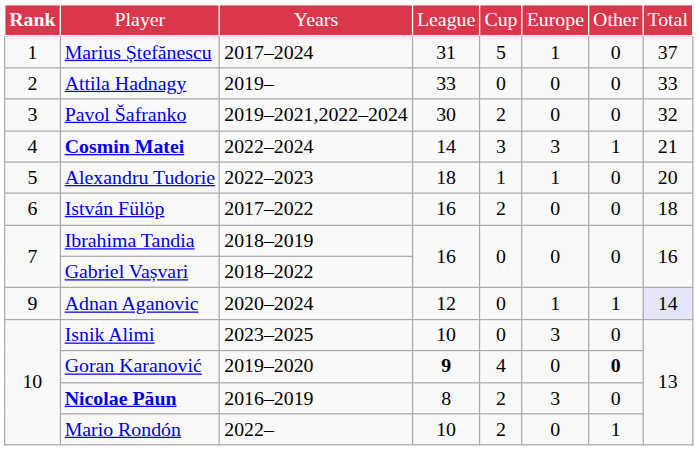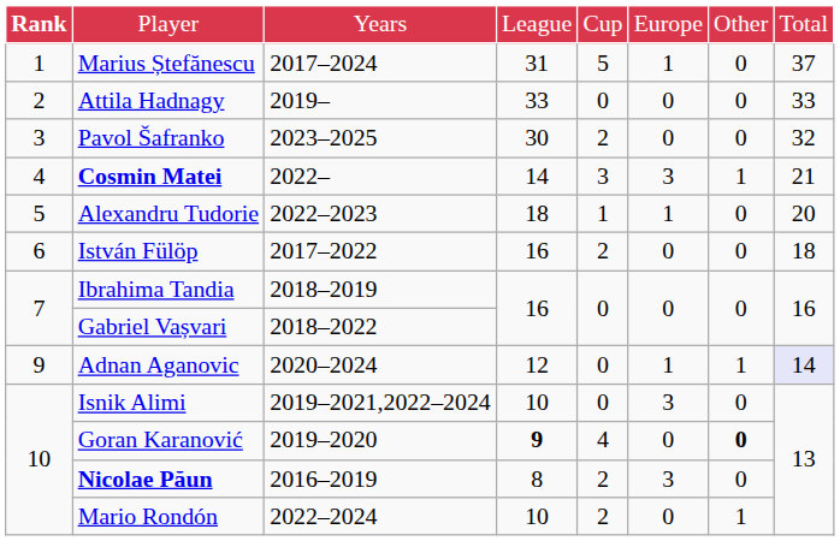 <table class="wikitable sortable" style="text-align:center">
 <tr>
 <th style="background:#da374c;color:#fdfdfd;border:1px solid #fdfdfd;;">Rank</th>
 <td style="background:#da374c;color:#fdfdfd;border:1px solid #fdfdfd;;">Player</td>
 <td style="background:#da374c;color:#fdfdfd;border:1px solid #fdfdfd;;">Years</td>
 <td style="background:#da374c;color:#fdfdfd;border:1px solid #fdfdfd;;">League</td>
 <td style="background:#da374c;color:#fdfdfd;border:1px solid #fdfdfd;;">Cup</td>
 <td style="background:#da374c;color:#fdfdfd;border:1px solid #fdfdfd;;">Europe</td>
 <td style="background:#da374c;color:#fdfdfd;border:1px solid #fdfdfd;;">Other</td>
 <td style="background:#da374c;color:#fdfdfd;border:1px solid #fdfdfd;;">Total</td>
 </tr>
 <tr>
 <td>1</td>
 <td style="text-align:left;"> <a href='#'>Marius Ștefănescu</a></td>
 <td style="text-align:left;">2017–2024</td>
 <td>31</td>
 <td>5</td>
 <td>1</td>
 <td>0</td>
 <td>37</td>
 </tr>
 <tr>
 <td>2</td>
 <td style="text-align:left;"> <a href='#'>Attila Hadnagy</a></td>
 <td style="text-align:left;">2019–</td>
 <td>33</td>
 <td>0</td>
 <td>0</td>
 <td>0</td>
 <td>33</td>
 </tr>
 <tr>
 <td>3</td>
 <td style="text-align:left;"> <a href='#'>Pavol Šafranko</a></td>
-<td style="text-align:left;">2019–2021,2022–2024</td>
+<td style="text-align:left;">2023–2025</td>
 <td>30</td>
 <td>2</td>
 <td>0</td>
 <td>0</td>
 <td>32</td>
 </tr>
 <tr>
 <td>4</td>
 <td style="text-align:left;"> <strong><a href='#'>Cosmin Matei</a></strong></td>
-<td style="text-align:left;">2022–2024</td>
+<td style="text-align:left;">2022–</td>
 <td>14</td>
 <td>3</td>
 <td>3</td>
 <td>1</td>
 <td>21</td>
 </tr>
 <tr>
 <td>5</td>
 <td style="text-align:left;"> <a href='#'>Alexandru Tudorie</a></td>
 <td style="text-align:left;">2022–2023</td>
 <td>18</td>
 <td>1</td>
 <td>1</td>
 <td>0</td>
 <td>20</td>
 </tr>
 <tr>
 <td>6</td>
 <td style="text-align:left;"> <a href='#'>István Fülöp</a></td>
 <td style="text-align:left;">2017–2022</td>
 <td>16</td>
 <td>2</td>
 <td>0</td>
 <td>0</td>
 <td>18</td>
 </tr>
 <tr>
 <td rowspan="2">7</td>
 <td style="text-align:left;"> <a href='#'>Ibrahima Tandia</a></td>
 <td style="text-align:left;">2018–2019</td>
 <td rowspan="2">16</td>
 <td rowspan="2">0</td>
 <td rowspan="2">0</td>
 <td rowspan="2">0</td>
 <td rowspan="2">16</td>
 </tr>
 <tr>
 <td style="text-align:left;"> <a href='#'>Gabriel Vașvari</a></td>
 <td style="text-align:left;">2018–2022</td>
 </tr>
 <tr>
 <td>9</td>
 <td style="text-align:left;"> <a href='#'>Adnan Aganovic</a></td>
 <td style="text-align:left;">2020–2024</td>
 <td>12</td>
 <td>0</td>
 <td>1</td>
 <td>1</td>
 <td style="background: lavender;">14</td>
 </tr>
 <tr>
 <td rowspan="4">10</td>
 <td style="text-align:left;"> <a href='#'>Isnik Alimi</a></td>
-<td style="text-align:left;">2023–2025</td>
+<td style="text-align:left;">2019–2021,2022–2024</td>
 <td>10</td>
 <td>0</td>
 <td>3</td>
 <td>0</td>
 <td rowspan="4">13</td>
 </tr>
 <tr>
 <td style="text-align:left;"> <a href='#'>Goran Karanović</a></td>
 <td style="text-align:left;">2019–2020</td>
 <td><strong>9</strong></td>
 <td>4</td>
 <td>0</td>
 <td><strong>0</strong></td>
 </tr>
 <tr>
 <td style="text-align:left;"> <strong><a href='#'>Nicolae Păun</a></strong></td>
 <td style="text-align:left;">2016–2019</td>
 <td>8</td>
 <td>2</td>
 <td>3</td>
 <td>0</td>
 </tr>
 <tr>
 <td style="text-align:left;"> <a href='#'>Mario Rondón</a></td>
-<td style="text-align:left;">2022–</td>
+<td style="text-align:left;">2022–2024</td>
 <td>10</td>
 <td>2</td>
 <td>0</td>
 <td>1</td>
 </tr>
 </table>
